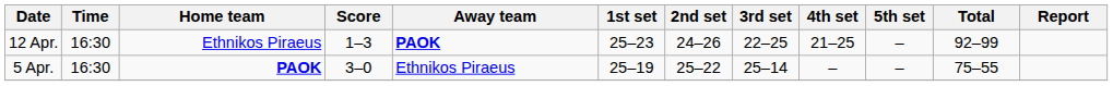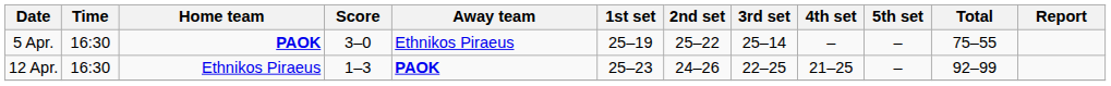 <table class="wikitable" style="text-align: center; font-size:100%">
 <tr>
 <th width="50">Date</th>
 <th width="50">Time</th>
 <th width="200">Home team</th>
 <th width="60">Score</th>
 <th width="200">Away team</th>
 <th width="60">1st set</th>
 <th width="60">2nd set</th>
 <th width="60">3rd set</th>
 <th width="60">4th set</th>
 <th width="60">5th set</th>
 <th width="80">Total</th>
 <th width="80">Report</th>
 </tr>
 <tr>
+<td>5 Apr.</td>
+<td>16:30</td>
+<td align=right><strong><a href='#'>PAOK</a></strong></td>
+<td>3–0</td>
+<td align=left><a href='#'>Ethnikos Piraeus</a></td>
+<td>25–19</td>
+<td>25–22</td>
+<td>25–14</td>
+<td>–</td>
+<td>–</td>
+<td>75–55</td>
+<td></td>
+</tr>
+<tr>
 <td>12 Apr.</td>
 <td>16:30</td>
 <td align=right><a href='#'>Ethnikos Piraeus</a></td>
 <td>1–3</td>
 <td align=left><strong><a href='#'>PAOK</a></strong></td>
 <td>25–23</td>
 <td>24–26</td>
 <td>22–25</td>
 <td>21–25</td>
 <td>–</td>
 <td>92–99</td>
 <td></td>
 </tr>
 <tr>
-<td>5 Apr.</td>
-<td>16:30</td>
-<td align=right><strong><a href='#'>PAOK</a></strong></td>
-<td>3–0</td>
-<td align=left><a href='#'>Ethnikos Piraeus</a></td>
-<td>25–19</td>
-<td>25–22</td>
-<td>25–14</td>
-<td>–</td>
-<td>–</td>
-<td>75–55</td>
-<td></td>
-</tr>
-<tr>
 </tr>
 </table>
